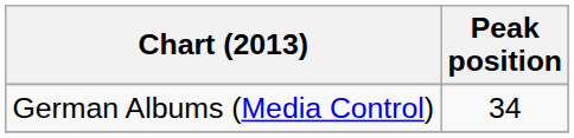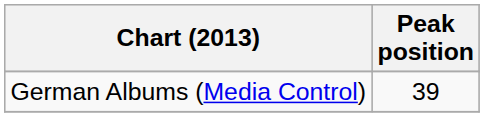 <table class="wikitable sortable">
 <tr>
 <th>Chart (2013)</th>
 <th>Peak<br>position</th>
 </tr>
 <tr>
 </tr>
 <tr>
 <td>German Albums (<a href='#'>Media Control</a>)</td>
-<td style="text-align:center;">34</td>
+<td style="text-align:center;">39</td>
 </tr>
 <tr>
 </tr>
 </table>
